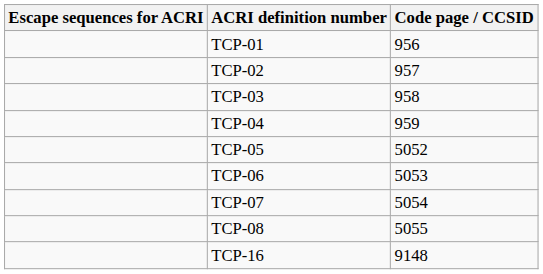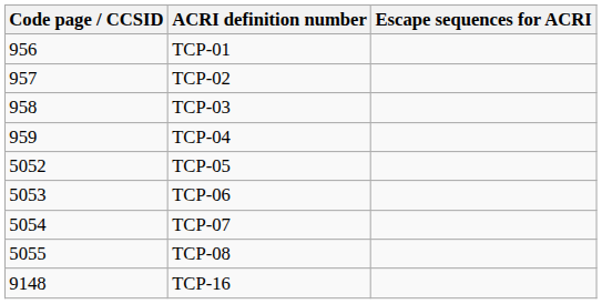 <table class="wikitable collapsible">
 <tr>
+<th>Code page / CCSID</th>
+<th>ACRI definition number</th>
 <th>Escape sequences for ACRI</th>
-<th>ACRI definition number</th>
-<th>Code page / CCSID</th>
 </tr>
 <tr>
+<td>956</td>
+<td>TCP-01</td>
 <td></td>
-<td>TCP-01</td>
-<td>956</td>
 </tr>
 <tr>
+<td>957</td>
+<td>TCP-02</td>
 <td></td>
-<td>TCP-02</td>
-<td>957</td>
 </tr>
 <tr>
+<td>958</td>
+<td>TCP-03</td>
 <td></td>
-<td>TCP-03</td>
-<td>958</td>
 </tr>
 <tr>
+<td>959</td>
+<td>TCP-04</td>
 <td></td>
-<td>TCP-04</td>
-<td>959</td>
 </tr>
 <tr>
+<td>5052</td>
+<td>TCP-05</td>
 <td></td>
-<td>TCP-05</td>
-<td>5052</td>
 </tr>
 <tr>
+<td>5053</td>
+<td>TCP-06</td>
 <td></td>
-<td>TCP-06</td>
-<td>5053</td>
 </tr>
 <tr>
+<td>5054</td>
+<td>TCP-07</td>
 <td></td>
-<td>TCP-07</td>
-<td>5054</td>
 </tr>
 <tr>
+<td>5055</td>
+<td>TCP-08</td>
 <td></td>
-<td>TCP-08</td>
-<td>5055</td>
 </tr>
 <tr>
+<td>9148</td>
+<td>TCP-16</td>
 <td></td>
-<td>TCP-16</td>
-<td>9148</td>
 </tr>
 </table>
